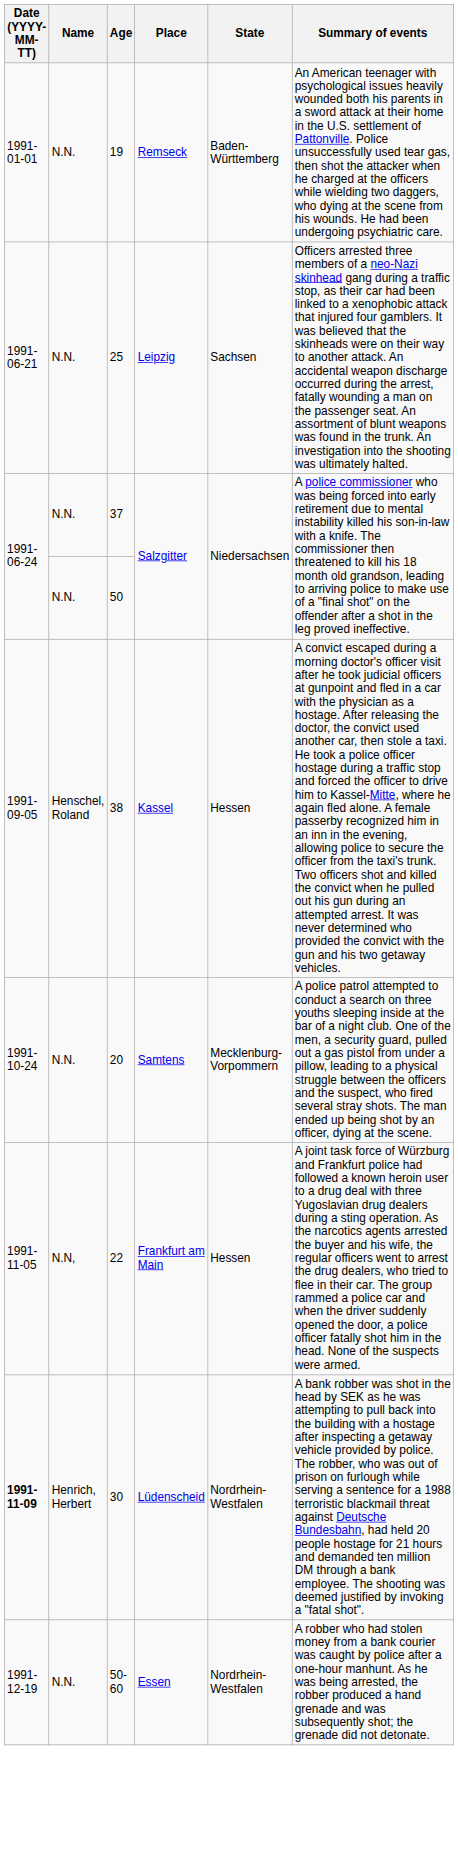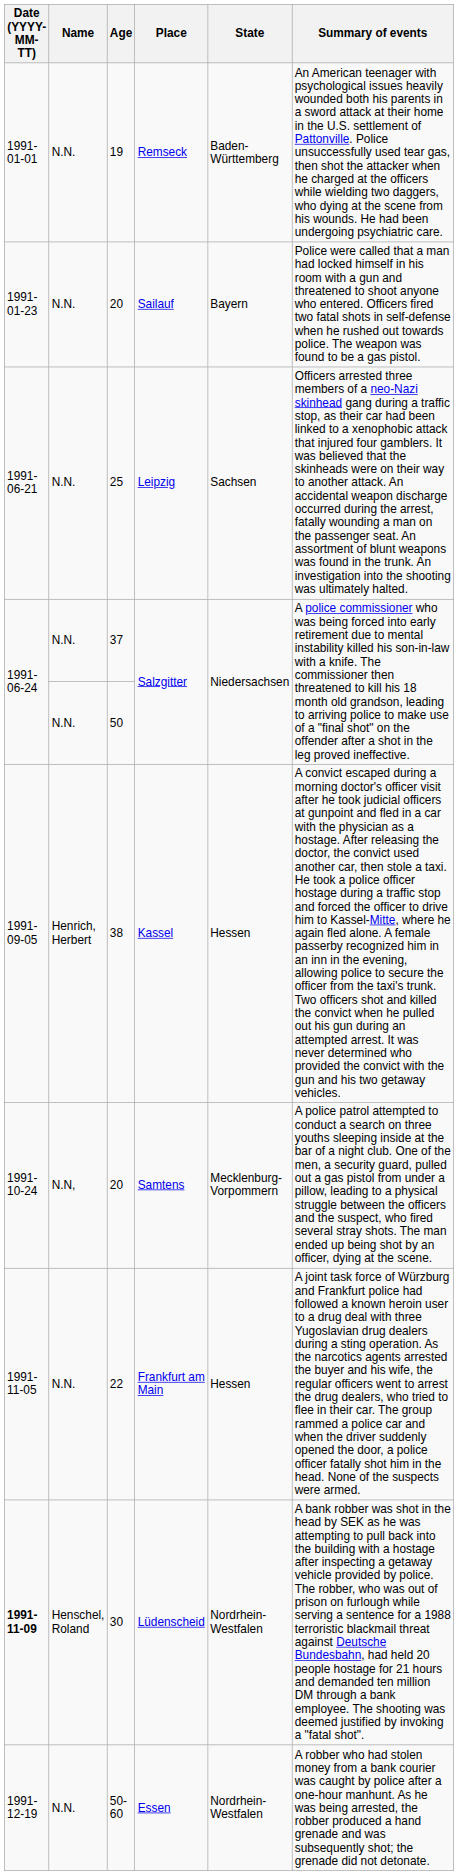 <table class="wikitable sortable static-row-numbers static-row-header-text">
 <tr>
 <th style="width:10%;">Date<br>(YYYY-MM-TT)</th>
 <th style="width:10%;">Name</th>
 <th style="width:5%;">Age</th>
 <th style="width:10%;">Place</th>
 <th style="width:15%;">State</th>
 <th style="width:50%;">Summary of events</th>
 </tr>
 <tr>
 <td>1991-01-01</td>
 <td>N.N.</td>
 <td>19</td>
 <td><a href='#'>Remseck</a></td>
 <td>Baden-Württemberg</td>
 <td>An American teenager with psychological issues heavily wounded both his parents in a sword attack at their home in the U.S. settlement of <a href='#'>Pattonville</a>. Police unsuccessfully used tear gas, then shot the attacker when he charged at the officers while wielding two daggers, who dying at the scene from his wounds. He had been undergoing psychiatric care.</td>
+</tr>
+<tr>
+<td>1991-01-23</td>
+<td>N.N.</td>
+<td>20</td>
+<td><a href='#'>Sailauf</a></td>
+<td>Bayern</td>
+<td>Police were called that a man had locked himself in his room with a gun and threatened to shoot anyone who entered. Officers fired two fatal shots in self-defense when he rushed out towards police. The weapon was found to be a gas pistol.</td>
 </tr>
 <tr>
 <td>1991-06-21</td>
 <td>N.N.</td>
 <td>25</td>
 <td><a href='#'>Leipzig</a></td>
 <td>Sachsen</td>
 <td>Officers arrested three members of a <a href='#'>neo-Nazi</a> <a href='#'>skinhead</a> gang during a traffic stop, as their car had been linked to a xenophobic attack that injured four gamblers. It was believed that the skinheads were on their way to another attack. An accidental weapon discharge occurred during the arrest, fatally wounding a man on the passenger seat. An assortment of blunt weapons was found in the trunk. An investigation into the shooting was ultimately halted.</td>
 </tr>
 <tr>
 <td rowspan=2>1991-06-24</td>
 <td>N.N.</td>
 <td>37</td>
 <td rowspan="2"><a href='#'>Salzgitter</a></td>
 <td rowspan=2>Niedersachsen</td>
 <td rowspan=2>A <a href='#'>police commissioner</a> who was being forced into early retirement due to mental instability killed his son-in-law with a knife. The commissioner then threatened to kill his 18 month old grandson, leading to arriving police to make use of a "final shot" on the offender after a shot in the leg proved ineffective.</td>
 </tr>
 <tr>
 <td>N.N.</td>
 <td>50</td>
 </tr>
 <tr>
 <td>1991-09-05</td>
-<td>Henschel, Roland</td>
+<td>Henrich, Herbert</td>
 <td>38</td>
 <td><a href='#'>Kassel</a></td>
 <td>Hessen</td>
 <td>A convict escaped during a morning doctor's officer visit after he took judicial officers at gunpoint and fled in a car with the physician as a hostage. After releasing the doctor, the convict used another car, then stole a taxi. He took a police officer hostage during a traffic stop and forced the officer to drive him to Kassel-<a href='#'>Mitte</a>, where he again fled alone. A female passerby recognized him in an inn in the evening, allowing police to secure the officer from the taxi's trunk. Two officers shot and killed the convict when he pulled out his gun during an attempted arrest. It was never determined who provided the convict with the gun and his two getaway vehicles.</td>
 </tr>
 <tr>
 <td>1991-10-24</td>
-<td>N.N.</td>
+<td>N.N,</td>
 <td>20</td>
 <td><a href='#'>Samtens</a></td>
 <td>Mecklenburg-Vorpommern</td>
 <td>A police patrol attempted to conduct a search on three youths sleeping inside at the bar of a night club. One of the men, a security guard, pulled out a gas pistol from under a pillow, leading to a physical struggle between the officers and the suspect, who fired several stray shots. The man ended up being shot by an officer, dying at the scene.</td>
 </tr>
 <tr>
 <td>1991-11-05</td>
-<td>N.N,</td>
+<td>N.N.</td>
 <td>22</td>
 <td><a href='#'>Frankfurt am Main</a></td>
 <td>Hessen</td>
 <td>A joint task force of Würzburg and Frankfurt police had followed a known heroin user to a drug deal with three Yugoslavian drug dealers during a sting operation. As the narcotics agents arrested the buyer and his wife, the regular officers went to arrest the drug dealers, who tried to flee in their car. The group rammed a police car and when the driver suddenly opened the door, a police officer fatally shot him in the head. None of the suspects were armed.</td>
 </tr>
 <tr>
 <td><strong>1991-11-09</strong></td>
-<td>Henrich, Herbert</td>
+<td>Henschel, Roland</td>
 <td>30</td>
 <td><a href='#'>Lüdenscheid</a></td>
 <td>Nordrhein-Westfalen</td>
 <td>A bank robber was shot in the head by SEK as he was attempting to pull back into the building with a hostage after inspecting a getaway vehicle provided by police. The robber, who was out of prison on furlough while serving a sentence for a 1988 terroristic blackmail threat against <a href='#'>Deutsche Bundesbahn</a>, had held 20 people hostage for 21 hours and demanded ten million DM through a bank employee. The shooting was deemed justified by invoking a "fatal shot".</td>
 </tr>
 <tr>
 <td>1991-12-19</td>
 <td>N.N.</td>
 <td>50-60</td>
 <td><a href='#'>Essen</a></td>
 <td>Nordrhein-Westfalen</td>
 <td>A robber who had stolen money from a bank courier was caught by police after a one-hour manhunt. As he was being arrested, the robber produced a hand grenade and was subsequently shot; the grenade did not detonate.</td>
 </tr>
 </table>
